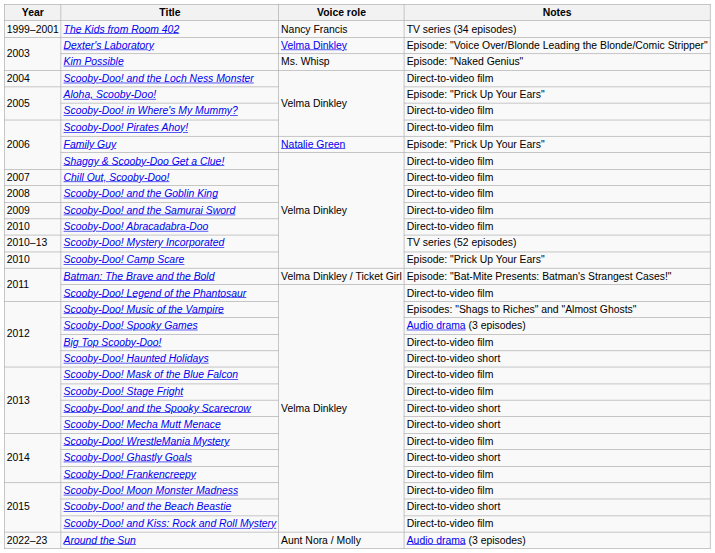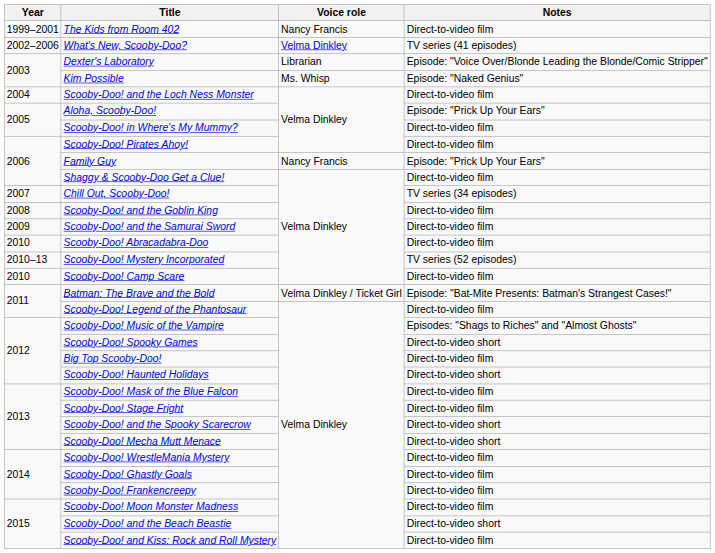 <table class="wikitable sortable">
 <tr>
 <th>Year</th>
 <th>Title</th>
 <th>Voice role</th>
 <th class="unsortable">Notes</th>
 </tr>
 <tr>
 <td>1999–2001</td>
 <td data-sort-value="Kids from Room 402, The"><em><a href='#'>The Kids from Room 402</a></em></td>
 <td>Nancy Francis</td>
-<td>TV series (34 episodes)</td>
+<td>Direct-to-video film</td>
+</tr>
+<tr>
+<td>2002–2006</td>
+<td><em><a href='#'>What's New, Scooby-Doo?</a></em></td>
+<td><a href='#'>Velma Dinkley</a></td>
+<td>TV series (41 episodes) </td>
 </tr>
 <tr>
 <td rowspan="2">2003</td>
 <td><em><a href='#'>Dexter's Laboratory</a></em></td>
-<td><a href='#'>Velma Dinkley</a></td>
+<td>Librarian</td>
 <td>Episode: "Voice Over/Blonde Leading the Blonde/Comic Stripper"</td>
 </tr>
 <tr>
 <td><em><a href='#'>Kim Possible</a></em></td>
 <td>Ms. Whisp</td>
 <td>Episode: "Naked Genius"</td>
 </tr>
 <tr>
 <td>2004</td>
 <td><em><a href='#'>Scooby-Doo! and the Loch Ness Monster</a></em></td>
 <td rowspan="4">Velma Dinkley</td>
 <td>Direct-to-video film</td>
 </tr>
 <tr>
 <td rowspan="2">2005</td>
 <td><em><a href='#'>Aloha, Scooby-Doo!</a></em></td>
 <td>Episode: "Prick Up Your Ears"</td>
 </tr>
 <tr>
 <td><em><a href='#'>Scooby-Doo! in Where's My Mummy?</a></em></td>
 <td>Direct-to-video film</td>
 </tr>
 <tr>
 <td rowspan="3">2006</td>
 <td><em><a href='#'>Scooby-Doo! Pirates Ahoy!</a></em></td>
 <td>Direct-to-video film</td>
 </tr>
 <tr>
 <td><em><a href='#'>Family Guy</a></em></td>
-<td><a href='#'>Natalie Green</a></td>
+<td>Nancy Francis</td>
 <td>Episode: "Prick Up Your Ears"</td>
 </tr>
 <tr>
 <td><em><a href='#'>Shaggy & Scooby-Doo Get a Clue!</a></em></td>
 <td rowspan="7">Velma Dinkley</td>
 <td>Direct-to-video film</td>
 </tr>
 <tr>
 <td>2007</td>
 <td><em><a href='#'>Chill Out, Scooby-Doo!</a></em></td>
-<td>Direct-to-video film</td>
+<td>TV series (34 episodes)</td>
 </tr>
 <tr>
 <td>2008</td>
 <td><em><a href='#'>Scooby-Doo! and the Goblin King</a></em></td>
 <td>Direct-to-video film</td>
 </tr>
 <tr>
 <td>2009</td>
 <td><em><a href='#'>Scooby-Doo! and the Samurai Sword</a></em></td>
 <td>Direct-to-video film</td>
 </tr>
 <tr>
 <td>2010</td>
 <td><em><a href='#'>Scooby-Doo! Abracadabra-Doo</a></em></td>
 <td>Direct-to-video film</td>
 </tr>
 <tr>
 <td>2010–13</td>
 <td><em><a href='#'>Scooby-Doo! Mystery Incorporated</a></em></td>
 <td>TV series (52 episodes)</td>
 </tr>
 <tr>
 <td>2010</td>
 <td><em><a href='#'>Scooby-Doo! Camp Scare</a></em></td>
-<td>Episode: "Prick Up Your Ears"</td>
+<td>Direct-to-video film</td>
 </tr>
 <tr>
 <td rowspan="2">2011</td>
 <td><em><a href='#'>Batman: The Brave and the Bold</a></em></td>
 <td>Velma Dinkley / Ticket Girl</td>
 <td>Episode: "Bat-Mite Presents: Batman's Strangest Cases!"</td>
 </tr>
 <tr>
 <td><em><a href='#'>Scooby-Doo! Legend of the Phantosaur</a></em></td>
 <td rowspan="15">Velma Dinkley</td>
 <td>Direct-to-video film</td>
 </tr>
 <tr>
 <td rowspan="4">2012</td>
 <td><em><a href='#'>Scooby-Doo! Music of the Vampire</a></em></td>
 <td>Episodes: "Shags to Riches" and "Almost Ghosts" </td>
 </tr>
 <tr>
 <td><em><a href='#'>Scooby-Doo! Spooky Games</a></em></td>
-<td><a href='#'>Audio drama</a> (3 episodes)</td>
+<td>Direct-to-video short</td>
 </tr>
 <tr>
 <td><em><a href='#'>Big Top Scooby-Doo!</a></em></td>
 <td>Direct-to-video film</td>
 </tr>
 <tr>
 <td><em><a href='#'>Scooby-Doo! Haunted Holidays</a></em></td>
 <td>Direct-to-video short</td>
 </tr>
 <tr>
 <td rowspan="4">2013</td>
 <td><em><a href='#'>Scooby-Doo! Mask of the Blue Falcon</a></em></td>
 <td>Direct-to-video film</td>
 </tr>
 <tr>
 <td><em><a href='#'>Scooby-Doo! Stage Fright</a></em></td>
 <td>Direct-to-video film</td>
 </tr>
 <tr>
 <td><em><a href='#'>Scooby-Doo! and the Spooky Scarecrow</a></em></td>
 <td>Direct-to-video short</td>
 </tr>
 <tr>
 <td><em><a href='#'>Scooby-Doo! Mecha Mutt Menace</a></em></td>
 <td>Direct-to-video short</td>
 </tr>
 <tr>
 <td rowspan="3">2014</td>
 <td><em><a href='#'>Scooby-Doo! WrestleMania Mystery</a></em></td>
 <td>Direct-to-video film</td>
 </tr>
 <tr>
 <td><em><a href='#'>Scooby-Doo! Ghastly Goals</a></em></td>
-<td>Direct-to-video short</td>
+<td>Direct-to-video film</td>
 </tr>
 <tr>
 <td><em><a href='#'>Scooby-Doo! Frankencreepy</a></em></td>
 <td>Direct-to-video film</td>
 </tr>
 <tr>
 <td rowspan="3">2015</td>
 <td><em><a href='#'>Scooby-Doo! Moon Monster Madness</a></em></td>
 <td>Direct-to-video film</td>
 </tr>
 <tr>
 <td><em><a href='#'>Scooby-Doo! and the Beach Beastie</a></em></td>
 <td>Direct-to-video short</td>
 </tr>
 <tr>
 <td><em><a href='#'>Scooby-Doo! and Kiss: Rock and Roll Mystery</a></em></td>
 <td>Direct-to-video film</td>
 </tr>
-<tr>
-<td>2022–23</td>
-<td><a href='#'><em>Around the Sun</em></a></td>
-<td>Aunt Nora / Molly</td>
-<td><a href='#'>Audio drama</a> (3 episodes)</td>
-</tr>
 </table>
